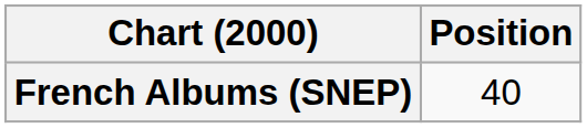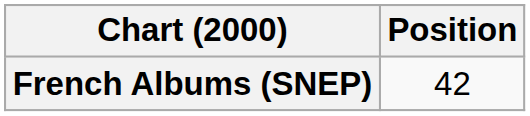 <table class="wikitable plainrowheaders" style="text-align:center">
 <tr>
 <th scope="col">Chart (2000)</th>
 <th scope="col">Position</th>
 </tr>
 <tr>
 <th scope="row">French Albums (SNEP)</th>
-<td>40</td>
+<td>42</td>
 </tr>
 </table>
